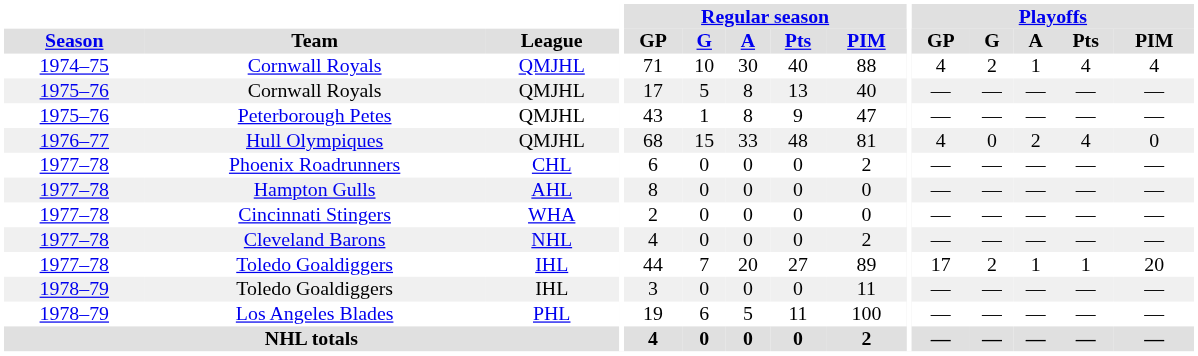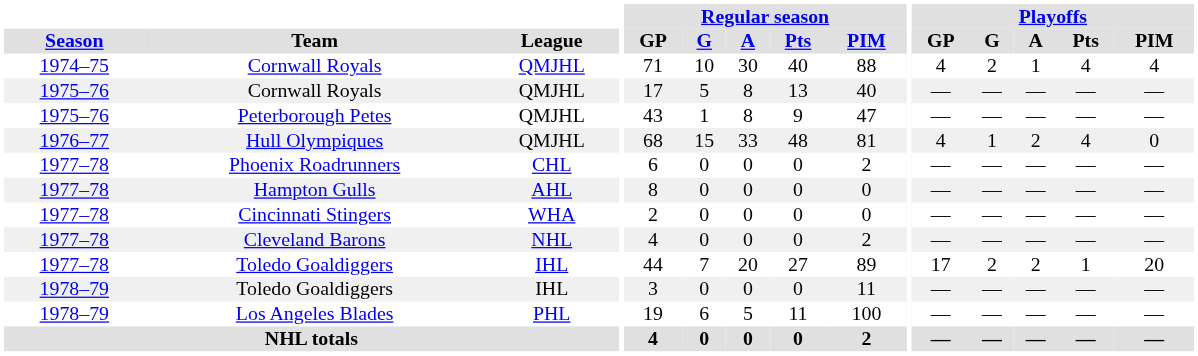 <table border="0" cellpadding="1" cellspacing="0" style="text-align:center; width:60em">
 <tr bgcolor="#e0e0e0">
 <th colspan="3" bgcolor="#ffffff"></th>
 <th rowspan="99" bgcolor="#ffffff"></th>
 <th colspan="5"><a href='#'>Regular season</a></th>
 <th rowspan="99" bgcolor="#ffffff"></th>
 <th colspan="5"><a href='#'>Playoffs</a></th>
 </tr>
 <tr bgcolor="#e0e0e0">
 <th><a href='#'>Season</a></th>
 <th>Team</th>
 <th>League</th>
 <th>GP</th>
 <th><a href='#'>G</a></th>
 <th><a href='#'>A</a></th>
 <th><a href='#'>Pts</a></th>
 <th><a href='#'>PIM</a></th>
 <th>GP</th>
 <th>G</th>
 <th>A</th>
 <th>Pts</th>
 <th>PIM</th>
 </tr>
 <tr>
 <td><a href='#'>1974–75</a></td>
 <td><a href='#'>Cornwall Royals</a></td>
 <td><a href='#'>QMJHL</a></td>
 <td>71</td>
 <td>10</td>
 <td>30</td>
 <td>40</td>
 <td>88</td>
 <td>4</td>
 <td>2</td>
 <td>1</td>
 <td>4</td>
 <td>4</td>
 </tr>
 <tr bgcolor="#f0f0f0">
 <td><a href='#'>1975–76</a></td>
 <td>Cornwall Royals</td>
 <td>QMJHL</td>
 <td>17</td>
 <td>5</td>
 <td>8</td>
 <td>13</td>
 <td>40</td>
 <td>—</td>
 <td>—</td>
 <td>—</td>
 <td>—</td>
 <td>—</td>
 </tr>
 <tr>
 <td><a href='#'>1975–76</a></td>
 <td><a href='#'>Peterborough Petes</a></td>
 <td>QMJHL</td>
 <td>43</td>
 <td>1</td>
 <td>8</td>
 <td>9</td>
 <td>47</td>
 <td>—</td>
 <td>—</td>
 <td>—</td>
 <td>—</td>
 <td>—</td>
 </tr>
 <tr bgcolor="#f0f0f0">
 <td><a href='#'>1976–77</a></td>
 <td><a href='#'>Hull Olympiques</a></td>
 <td>QMJHL</td>
 <td>68</td>
 <td>15</td>
 <td>33</td>
 <td>48</td>
 <td>81</td>
 <td>4</td>
-<td>0</td>
+<td>1</td>
 <td>2</td>
 <td>4</td>
 <td>0</td>
 </tr>
 <tr>
 <td><a href='#'>1977–78</a></td>
 <td><a href='#'>Phoenix Roadrunners</a></td>
 <td><a href='#'>CHL</a></td>
 <td>6</td>
 <td>0</td>
 <td>0</td>
 <td>0</td>
 <td>2</td>
 <td>—</td>
 <td>—</td>
 <td>—</td>
 <td>—</td>
 <td>—</td>
 </tr>
 <tr bgcolor="#f0f0f0">
 <td><a href='#'>1977–78</a></td>
 <td><a href='#'>Hampton Gulls</a></td>
 <td><a href='#'>AHL</a></td>
 <td>8</td>
 <td>0</td>
 <td>0</td>
 <td>0</td>
 <td>0</td>
 <td>—</td>
 <td>—</td>
 <td>—</td>
 <td>—</td>
 <td>—</td>
 </tr>
 <tr>
 <td><a href='#'>1977–78</a></td>
 <td><a href='#'>Cincinnati Stingers</a></td>
 <td><a href='#'>WHA</a></td>
 <td>2</td>
 <td>0</td>
 <td>0</td>
 <td>0</td>
 <td>0</td>
 <td>—</td>
 <td>—</td>
 <td>—</td>
 <td>—</td>
 <td>—</td>
 </tr>
 <tr bgcolor="#f0f0f0">
 <td><a href='#'>1977–78</a></td>
 <td><a href='#'>Cleveland Barons</a></td>
 <td><a href='#'>NHL</a></td>
 <td>4</td>
 <td>0</td>
 <td>0</td>
 <td>0</td>
 <td>2</td>
 <td>—</td>
 <td>—</td>
 <td>—</td>
 <td>—</td>
 <td>—</td>
 </tr>
 <tr>
 <td><a href='#'>1977–78</a></td>
 <td><a href='#'>Toledo Goaldiggers</a></td>
 <td><a href='#'>IHL</a></td>
 <td>44</td>
 <td>7</td>
 <td>20</td>
 <td>27</td>
 <td>89</td>
 <td>17</td>
 <td>2</td>
-<td>1</td>
+<td>2</td>
 <td>1</td>
 <td>20</td>
 </tr>
 <tr bgcolor="#f0f0f0">
 <td><a href='#'>1978–79</a></td>
 <td>Toledo Goaldiggers</td>
 <td>IHL</td>
 <td>3</td>
 <td>0</td>
 <td>0</td>
 <td>0</td>
 <td>11</td>
 <td>—</td>
 <td>—</td>
 <td>—</td>
 <td>—</td>
 <td>—</td>
 </tr>
 <tr>
 <td><a href='#'>1978–79</a></td>
 <td><a href='#'>Los Angeles Blades</a></td>
 <td><a href='#'>PHL</a></td>
 <td>19</td>
 <td>6</td>
 <td>5</td>
 <td>11</td>
 <td>100</td>
 <td>—</td>
 <td>—</td>
 <td>—</td>
 <td>—</td>
 <td>—</td>
 </tr>
 <tr>
 </tr>
 <tr ALIGN="center" bgcolor="#e0e0e0">
 <th colspan="3">NHL totals</th>
 <th ALIGN="center">4</th>
 <th ALIGN="center">0</th>
 <th ALIGN="center">0</th>
 <th ALIGN="center">0</th>
 <th ALIGN="center">2</th>
 <th ALIGN="center">—</th>
 <th ALIGN="center">—</th>
 <th ALIGN="center">—</th>
 <th ALIGN="center">—</th>
 <th ALIGN="center">—</th>
 </tr>
 </table>
